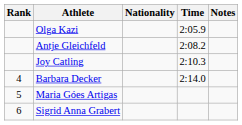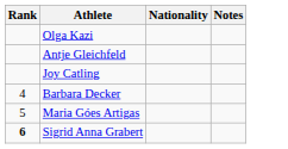 <table class="wikitable sortable" style="text-align:center">
 <tr>
 <th>Rank</th>
 <th>Athlete</th>
 <th>Nationality</th>
-<th>Time</th>
 <th>Notes</th>
 </tr>
 <tr>
 <td></td>
 <td align=left><a href='#'>Olga Kazi</a></td>
 <td align=left></td>
-<td>2:05.9</td>
 <td></td>
 </tr>
 <tr>
 <td></td>
 <td align=left><a href='#'>Antje Gleichfeld</a></td>
 <td align=left></td>
-<td>2:08.2</td>
 <td></td>
 </tr>
 <tr>
 <td></td>
 <td align=left><a href='#'>Joy Catling</a></td>
 <td align=left></td>
-<td>2:10.3</td>
 <td></td>
 </tr>
 <tr>
 <td>4</td>
 <td align=left><a href='#'>Barbara Decker</a></td>
 <td align=left></td>
-<td>2:14.0</td>
 <td></td>
 </tr>
 <tr>
 <td>5</td>
 <td align=left><a href='#'>Maria Góes Artigas</a></td>
 <td align=left></td>
 <td></td>
-<td></td>
 </tr>
 <tr>
-<td>6</td>
+<td><strong>6</strong></td>
 <td align=left><a href='#'>Sigrid Anna Grabert</a></td>
 <td align=left></td>
 <td></td>
-<td></td>
 </tr>
 </table>
